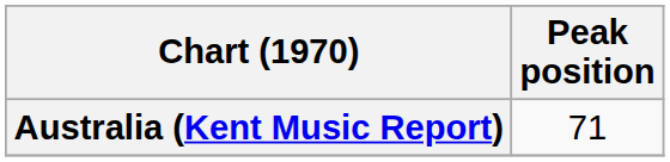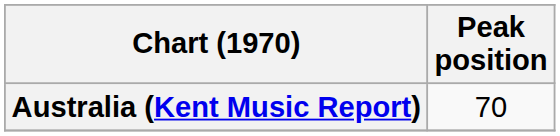 <table class="wikitable sortable plainrowheaders" style="text-align:center">
 <tr>
 <th>Chart (1970)</th>
 <th>Peak<br>position</th>
 </tr>
 <tr>
 <th scope="row">Australia (<a href='#'>Kent Music Report</a>)</th>
-<td>71</td>
+<td>70</td>
 </tr>
 <tr>
 </tr>
 </table>
